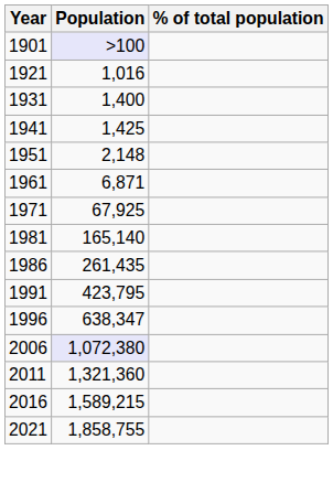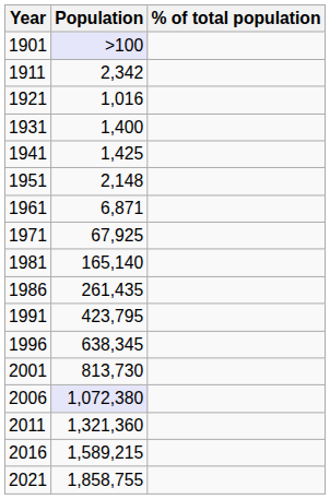 <table class="wikitable sortable">
 <tr>
 <th>Year</th>
 <th>Population</th>
 <th>% of total population</th>
 </tr>
 <tr>
 <td>1901<br></td>
 <td align="right" style="background: lavender;">>100</td>
+<td align="right"></td>
+</tr>
+<tr>
+<td>1911<br></td>
+<td align="right">2,342</td>
 <td align="right"></td>
 </tr>
 <tr>
 <td>1921<br></td>
 <td align="right">1,016</td>
 <td align="right"></td>
 </tr>
 <tr>
 <td>1931<br></td>
 <td align="right">1,400</td>
 <td align="right"></td>
 </tr>
 <tr>
 <td>1941<br></td>
 <td align="right">1,425</td>
 <td align="right"></td>
 </tr>
 <tr>
 <td>1951<br></td>
 <td align="right">2,148</td>
 <td align="right"></td>
 </tr>
 <tr>
 <td>1961<br></td>
 <td align="right">6,871</td>
 <td align="right"></td>
 </tr>
 <tr>
 <td>1971<br></td>
 <td align="right">67,925</td>
 <td align="right"></td>
 </tr>
 <tr>
 <td>1981<br></td>
 <td align="right">165,140</td>
 <td align="right"></td>
 </tr>
 <tr>
 <td>1986<br></td>
 <td align="right">261,435</td>
 <td align="right"></td>
 </tr>
 <tr>
 <td>1991<br></td>
 <td align="right">423,795</td>
 <td align="right"></td>
 </tr>
 <tr>
 <td>1996<br></td>
-<td align="right">638,347</td>
+<td align="right">638,345</td>
+<td align="right"></td>
+</tr>
+<tr>
+<td>2001<br></td>
+<td align="right">813,730</td>
 <td align="right"></td>
 </tr>
 <tr>
 <td>2006<br></td>
 <td align="right" style="background: lavender;">1,072,380</td>
 <td align="right"></td>
 </tr>
 <tr>
 <td>2011<br></td>
 <td align="right">1,321,360</td>
 <td align="right"></td>
 </tr>
 <tr>
 <td>2016<br></td>
 <td align="right">1,589,215</td>
 <td align="right"></td>
 </tr>
 <tr>
 <td>2021<br></td>
 <td align="right">1,858,755</td>
 <td align="right"></td>
 </tr>
 </table>
